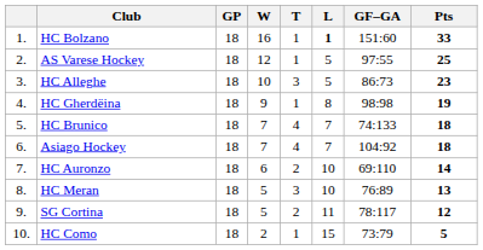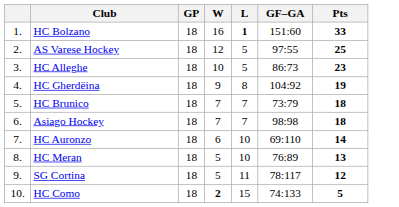 <table class="wikitable">
 <tr>
 <th width="30"></th>
 <th width="200">Club</th>
 <th width="30">GP</th>
 <th width="30">W</th>
-<th width="30">T</th>
 <th width="30">L</th>
 <th width="70">GF–GA</th>
 <th width="70">Pts</th>
 </tr>
 <tr bgcolor="#FFFFFF" align="center">
 <td>1.</td>
 <td align="left"><a href='#'>HC Bolzano</a></td>
 <td>18</td>
 <td>16</td>
-<td>1</td>
 <td><strong>1</strong></td>
 <td>151:60</td>
 <td><strong>33</strong></td>
 </tr>
 <tr bgcolor="#FFFFFF" align="center">
 <td>2.</td>
 <td align="left"><a href='#'>AS Varese Hockey</a></td>
 <td>18</td>
 <td>12</td>
-<td>1</td>
 <td>5</td>
 <td>97:55</td>
 <td><strong>25</strong></td>
 </tr>
 <tr bgcolor="#FFFFFF" align="center">
 <td>3.</td>
 <td align="left"><a href='#'>HC Alleghe</a></td>
 <td>18</td>
 <td>10</td>
-<td>3</td>
 <td>5</td>
 <td>86:73</td>
 <td><strong>23</strong></td>
 </tr>
 <tr bgcolor="#FFFFFF" align="center">
 <td>4.</td>
 <td align="left"><a href='#'>HC Gherdëina</a></td>
 <td>18</td>
 <td>9</td>
-<td>1</td>
 <td>8</td>
-<td>98:98</td>
+<td>104:92</td>
 <td><strong>19</strong></td>
 </tr>
 <tr bgcolor="#FFFFFF" align="center">
 <td>5.</td>
 <td align="left"><a href='#'>HC Brunico</a></td>
 <td>18</td>
 <td>7</td>
-<td>4</td>
 <td>7</td>
-<td>74:133</td>
+<td>73:79</td>
 <td><strong>18</strong></td>
 </tr>
 <tr bgcolor="#FFFFFF" align="center">
 <td>6.</td>
 <td align="left"><a href='#'>Asiago Hockey</a></td>
 <td>18</td>
 <td>7</td>
-<td>4</td>
 <td>7</td>
-<td>104:92</td>
+<td>98:98</td>
 <td><strong>18</strong></td>
 </tr>
 <tr bgcolor="#FFFFFF" align="center">
 <td>7.</td>
 <td align="left"><a href='#'>HC Auronzo</a></td>
 <td>18</td>
 <td>6</td>
-<td>2</td>
 <td>10</td>
 <td>69:110</td>
 <td><strong>14</strong></td>
 </tr>
 <tr bgcolor="#FFFFFF" align="center">
 <td>8.</td>
 <td align="left"><a href='#'>HC Meran</a></td>
 <td>18</td>
 <td>5</td>
-<td>3</td>
 <td>10</td>
 <td>76:89</td>
 <td><strong>13</strong></td>
 </tr>
 <tr bgcolor="#FFFFFF" align="center">
 <td>9.</td>
 <td align="left"><a href='#'>SG Cortina</a></td>
 <td>18</td>
 <td>5</td>
-<td>2</td>
 <td>11</td>
 <td>78:117</td>
 <td><strong>12</strong></td>
 </tr>
 <tr bgcolor="#FFFFFF" align="center">
 <td>10.</td>
 <td align="left"><a href='#'>HC Como</a></td>
 <td>18</td>
-<td>2</td>
-<td>1</td>
+<td><strong>2</strong></td>
 <td>15</td>
-<td>73:79</td>
+<td>74:133</td>
 <td><strong>5</strong></td>
 </tr>
 </table>
